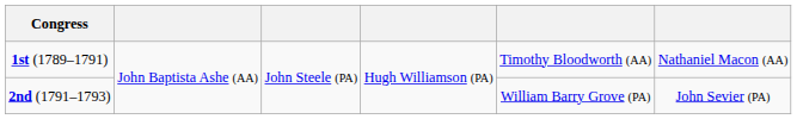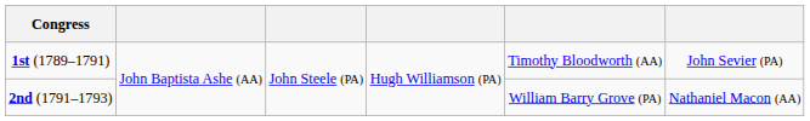 <table class=wikitable style="text-align:center">
 <tr style="height:2.5em">
 <th>Congress</th>
 <th></th>
 <th></th>
 <th></th>
 <th></th>
 <th></th>
 </tr>
 <tr style="height:2.5em">
 <td><strong><a href='#'>1st</a></strong> (1789–1791)</td>
 <td rowspan=2 ><a href='#'>John Baptista Ashe</a> <small>(AA)</small></td>
 <td rowspan=2 ><a href='#'>John Steele</a> <small>(PA)</small></td>
 <td rowspan=2 ><a href='#'>Hugh Williamson</a> <small>(PA)</small></td>
 <td><a href='#'>Timothy Bloodworth</a> <small>(AA)</small></td>
-<td><a href='#'>Nathaniel Macon</a> <small>(AA)</small></td>
+<td><a href='#'>John Sevier</a> <small>(PA)</small></td>
 </tr>
 <tr style="height:2.5em">
 <td><strong><a href='#'>2nd</a></strong> (1791–1793)</td>
 <td><a href='#'>William Barry Grove</a> <small>(PA)</small></td>
-<td><a href='#'>John Sevier</a> <small>(PA)</small></td>
+<td><a href='#'>Nathaniel Macon</a> <small>(AA)</small></td>
 </tr>
 </table>
